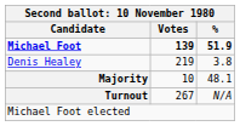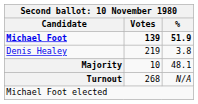 <table class="wikitable" style="font-size:95%;">
 <tr>
 <th colspan="3">Second ballot: 10 November 1980</th>
 </tr>
 <tr>
 <th style="width: 170px">Candidate</th>
 <th style="width: 50px">Votes</th>
 <th style="width: 40px">%</th>
 </tr>
 <tr>
 <td style="width: 170px"><strong><a href='#'>Michael Foot</a></strong></td>
 <td align="right"><strong>139</strong></td>
 <td align="right"><strong>51.9</strong></td>
 </tr>
 <tr>
 <td style="width: 170px"><a href='#'>Denis Healey</a></td>
 <td align="right">219</td>
 <td align="right">3.8</td>
 </tr>
 <tr>
 <th style="text-align:right">Majority</th>
 <td align="right">10</td>
 <td align="right">48.1</td>
 </tr>
 <tr>
 <th style="text-align:right">Turnout</th>
-<td align="right">267</td>
+<td align="right">268</td>
 <td align="right"><em>N/A</em></td>
 </tr>
 <tr>
 <td colspan="3">Michael Foot elected</td>
 </tr>
 </table>
